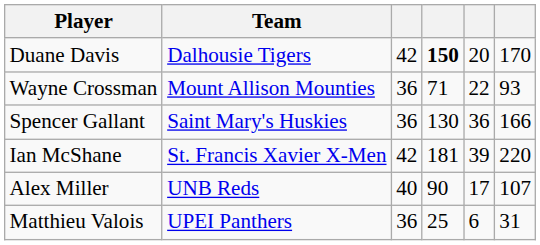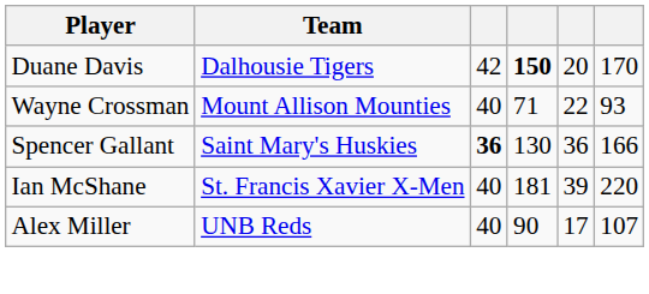 <table - class="wikitable">
 <tr>
 <th>Player</th>
 <th>Team</th>
 <th></th>
 <th></th>
 <th></th>
 <th></th>
 </tr>
 <tr>
 <td>Duane Davis</td>
 <td><a href='#'>Dalhousie Tigers</a></td>
 <td>42</td>
 <td><strong>150</strong></td>
 <td>20</td>
 <td>170</td>
 </tr>
 <tr>
 <td>Wayne Crossman</td>
 <td><a href='#'>Mount Allison Mounties</a></td>
-<td>36</td>
+<td>40</td>
 <td>71</td>
 <td>22</td>
 <td>93</td>
 </tr>
 <tr>
 <td>Spencer Gallant</td>
 <td><a href='#'>Saint Mary's Huskies</a></td>
-<td>36</td>
+<td><strong>36</strong></td>
 <td>130</td>
 <td>36</td>
 <td>166</td>
 </tr>
 <tr>
 <td>Ian McShane</td>
 <td><a href='#'>St. Francis Xavier X-Men</a></td>
-<td>42</td>
+<td>40</td>
 <td>181</td>
 <td>39</td>
 <td>220</td>
 </tr>
 <tr>
 <td>Alex Miller</td>
 <td><a href='#'>UNB Reds</a></td>
 <td>40</td>
 <td>90</td>
 <td>17</td>
 <td>107</td>
 </tr>
-<tr>
-<td>Matthieu Valois</td>
-<td><a href='#'>UPEI Panthers</a></td>
-<td>36</td>
-<td>25</td>
-<td>6</td>
-<td>31</td>
-</tr>
 </table>
